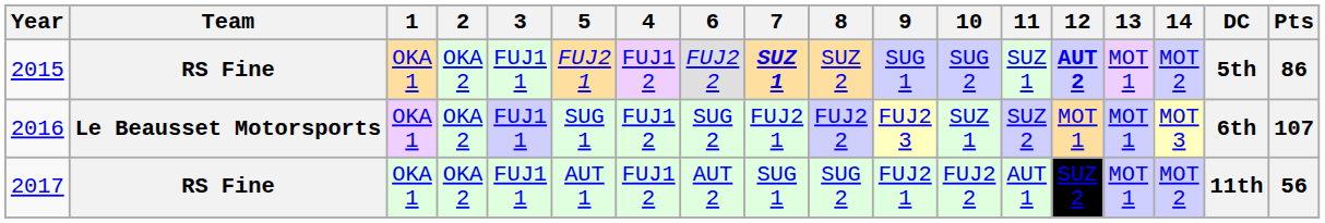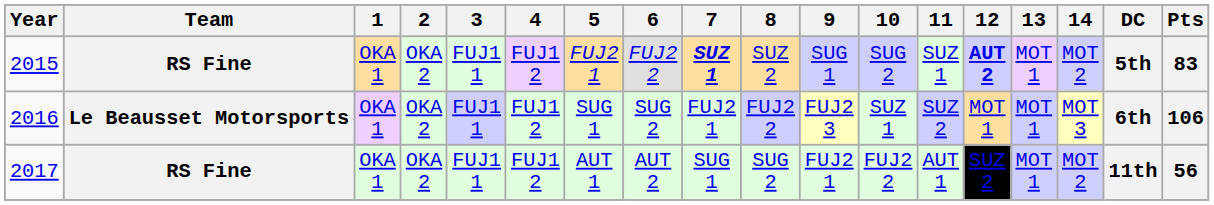 <table class="wikitable" style="text-align:center; font-size:85%">
 <tr>
 <th>Year</th>
 <th>Team</th>
 <th>1</th>
 <th>2</th>
 <th>3</th>
+<th>4</th>
 <th>5</th>
-<th>4</th>
 <th>6</th>
 <th>7</th>
 <th>8</th>
 <th>9</th>
 <th>10</th>
 <th>11</th>
 <th>12</th>
 <th>13</th>
 <th>14</th>
 <th>DC</th>
 <th>Pts</th>
 </tr>
 <tr>
 <td><a href='#'>2015</a></td>
 <th nowrap>RS Fine</th>
 <td style="background:#FFDF9F"><a href='#'>OKA<br>1</a><br></td>
 <td style="background:#DFFFDF"><a href='#'>OKA<br>2</a><br></td>
 <td style="background:#DFFFDF"><a href='#'>FUJ1<br>1</a><br></td>
+<td style="background:#EFCFFF"><a href='#'>FUJ1<br>2</a><br></td>
 <td style="background:#FFDF9F"><em><a href='#'>FUJ2<br>1</a></em><br></td>
-<td style="background:#EFCFFF"><a href='#'>FUJ1<br>2</a><br></td>
 <td style="background:#DFDFDF"><em><a href='#'>FUJ2<br>2</a></em><br></td>
 <td style="background:#FFDF9F"><strong><em><a href='#'>SUZ<br>1</a></em><br></strong></td>
 <td style="background:#FFDF9F"><a href='#'>SUZ<br>2</a><br></td>
 <td style="background:#CFCFFF"><a href='#'>SUG<br>1</a><br></td>
 <td style="background:#CFCFFF"><a href='#'>SUG<br>2</a><br></td>
 <td style="background:#DFFFDF"><a href='#'>SUZ<br>1</a><br></td>
 <td style="background:#CFCFFF"><strong><a href='#'>AUT<br>2</a></strong><br></td>
 <td style="background:#EFCFFF"><a href='#'>MOT<br>1</a><br></td>
 <td style="background:#CFCFFF"><a href='#'>MOT<br>2</a><br></td>
 <th>5th</th>
-<th>86</th>
+<th>83</th>
 </tr>
 <tr>
 <td><a href='#'>2016</a></td>
 <th nowrap>Le Beausset Motorsports</th>
 <td style="background:#EFCFFF"><a href='#'>OKA<br>1</a><br></td>
 <td style="background:#DFFFDF"><a href='#'>OKA<br>2</a><br></td>
 <td style="background:#CFCFFF"><a href='#'>FUJ1<br>1</a><br></td>
+<td style="background:#DFFFDF"><a href='#'>FUJ1<br>2</a><br></td>
 <td style="background:#DFFFDF"><a href='#'>SUG<br>1</a><br></td>
-<td style="background:#DFFFDF"><a href='#'>FUJ1<br>2</a><br></td>
 <td style="background:#DFFFDF"><a href='#'>SUG<br>2</a><br></td>
 <td style="background:#DFFFDF"><a href='#'>FUJ2<br>1</a><br></td>
 <td style="background:#CFCFFF"><a href='#'>FUJ2<br>2</a><br></td>
 <td style="background:#FFFFBF"><a href='#'>FUJ2<br>3</a><br></td>
 <td style="background:#DFFFDF"><a href='#'>SUZ<br>1</a><br></td>
 <td style="background:#CFCFFF"><a href='#'>SUZ<br>2</a><br></td>
 <td style="background:#FFDF9F"><a href='#'>MOT<br>1</a><br></td>
 <td style="background:#CFCFFF"><a href='#'>MOT<br>1</a><br></td>
 <td style="background:#FFFFBF"><a href='#'>MOT<br>3</a><br></td>
 <th>6th</th>
-<th>107</th>
+<th>106</th>
 </tr>
 <tr>
 <td><a href='#'>2017</a></td>
 <th nowrap>RS Fine</th>
 <td style="background:#DFFFDF"><a href='#'>OKA<br>1</a><br></td>
 <td style="background:#DFFFDF"><a href='#'>OKA<br>2</a><br></td>
 <td style="background:#DFFFDF"><a href='#'>FUJ1<br>1</a><br></td>
+<td style="background:#DFFFDF"><a href='#'>FUJ1<br>2</a><br></td>
 <td style="background:#DFFFDF"><a href='#'>AUT<br>1</a><br></td>
-<td style="background:#DFFFDF"><a href='#'>FUJ1<br>2</a><br></td>
 <td style="background:#DFFFDF"><a href='#'>AUT<br>2</a><br></td>
 <td style="background:#DFFFDF"><a href='#'>SUG<br>1</a><br></td>
 <td style="background:#DFFFDF"><a href='#'>SUG<br>2</a><br></td>
 <td style="background:#DFFFDF"><a href='#'>FUJ2<br>1</a><br></td>
 <td style="background:#DFFFDF"><a href='#'>FUJ2<br>2</a><br></td>
 <td style="background:#DFFFDF"><a href='#'>AUT<br>1</a><br></td>
 <td style="background-color:#000000;color:white"><a href='#'>SUZ<br>2</a><br></td>
 <td style="background:#CFCFFF"><a href='#'>MOT<br>1</a><br></td>
 <td style="background:#CFCFFF"><a href='#'>MOT<br>2</a><br></td>
 <th>11th</th>
 <th>56</th>
 </tr>
 </table>
